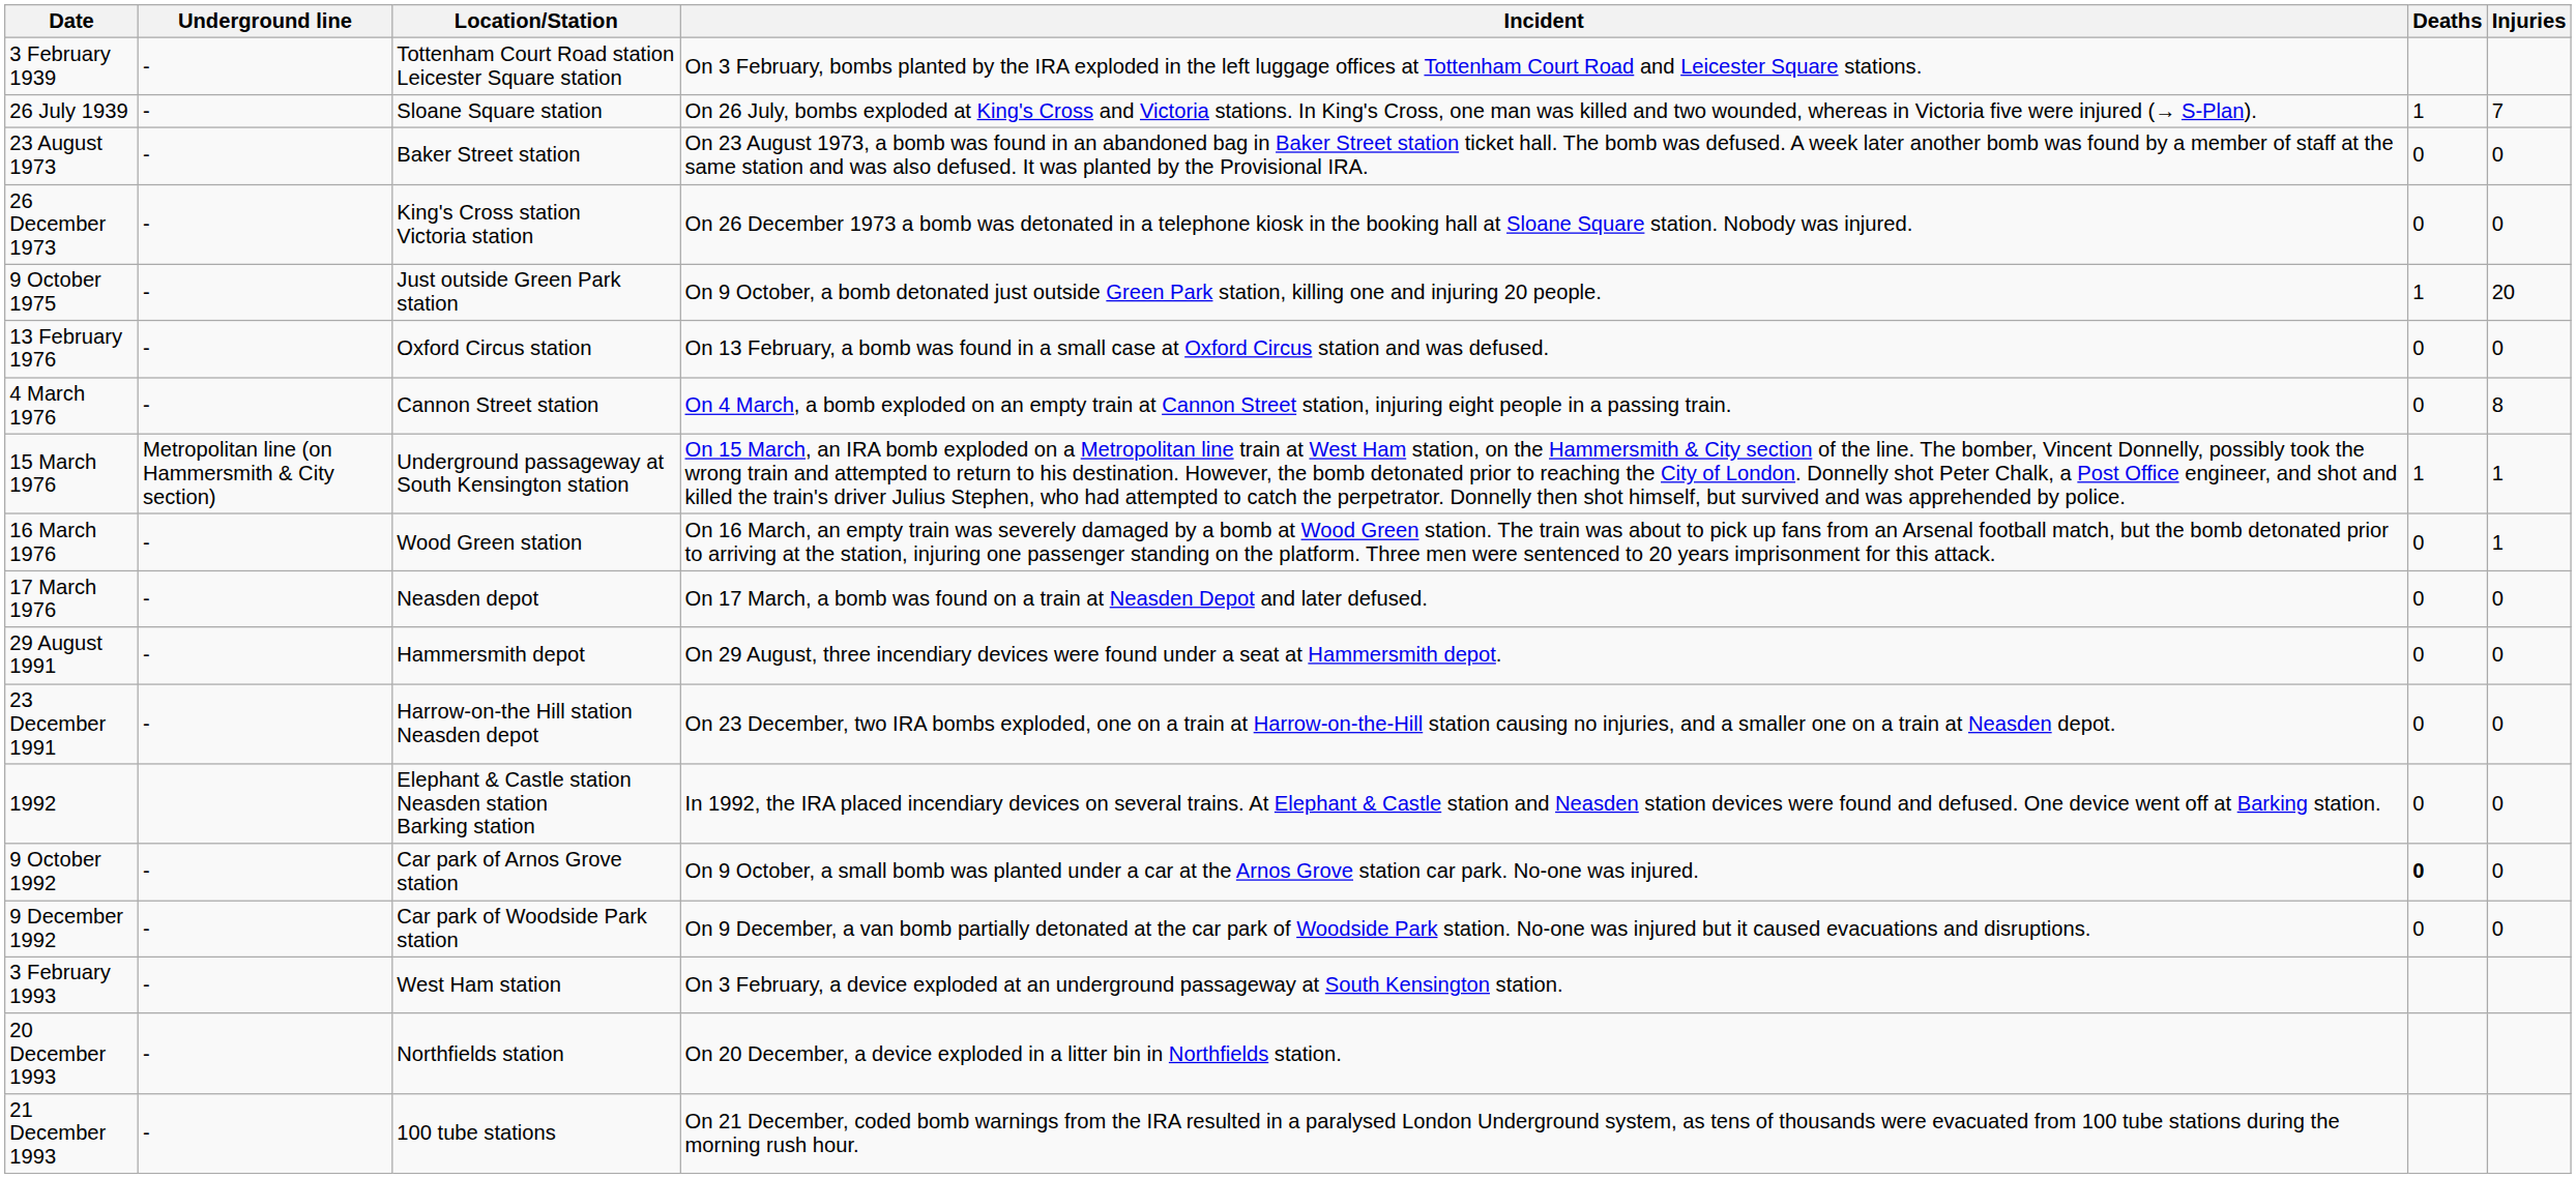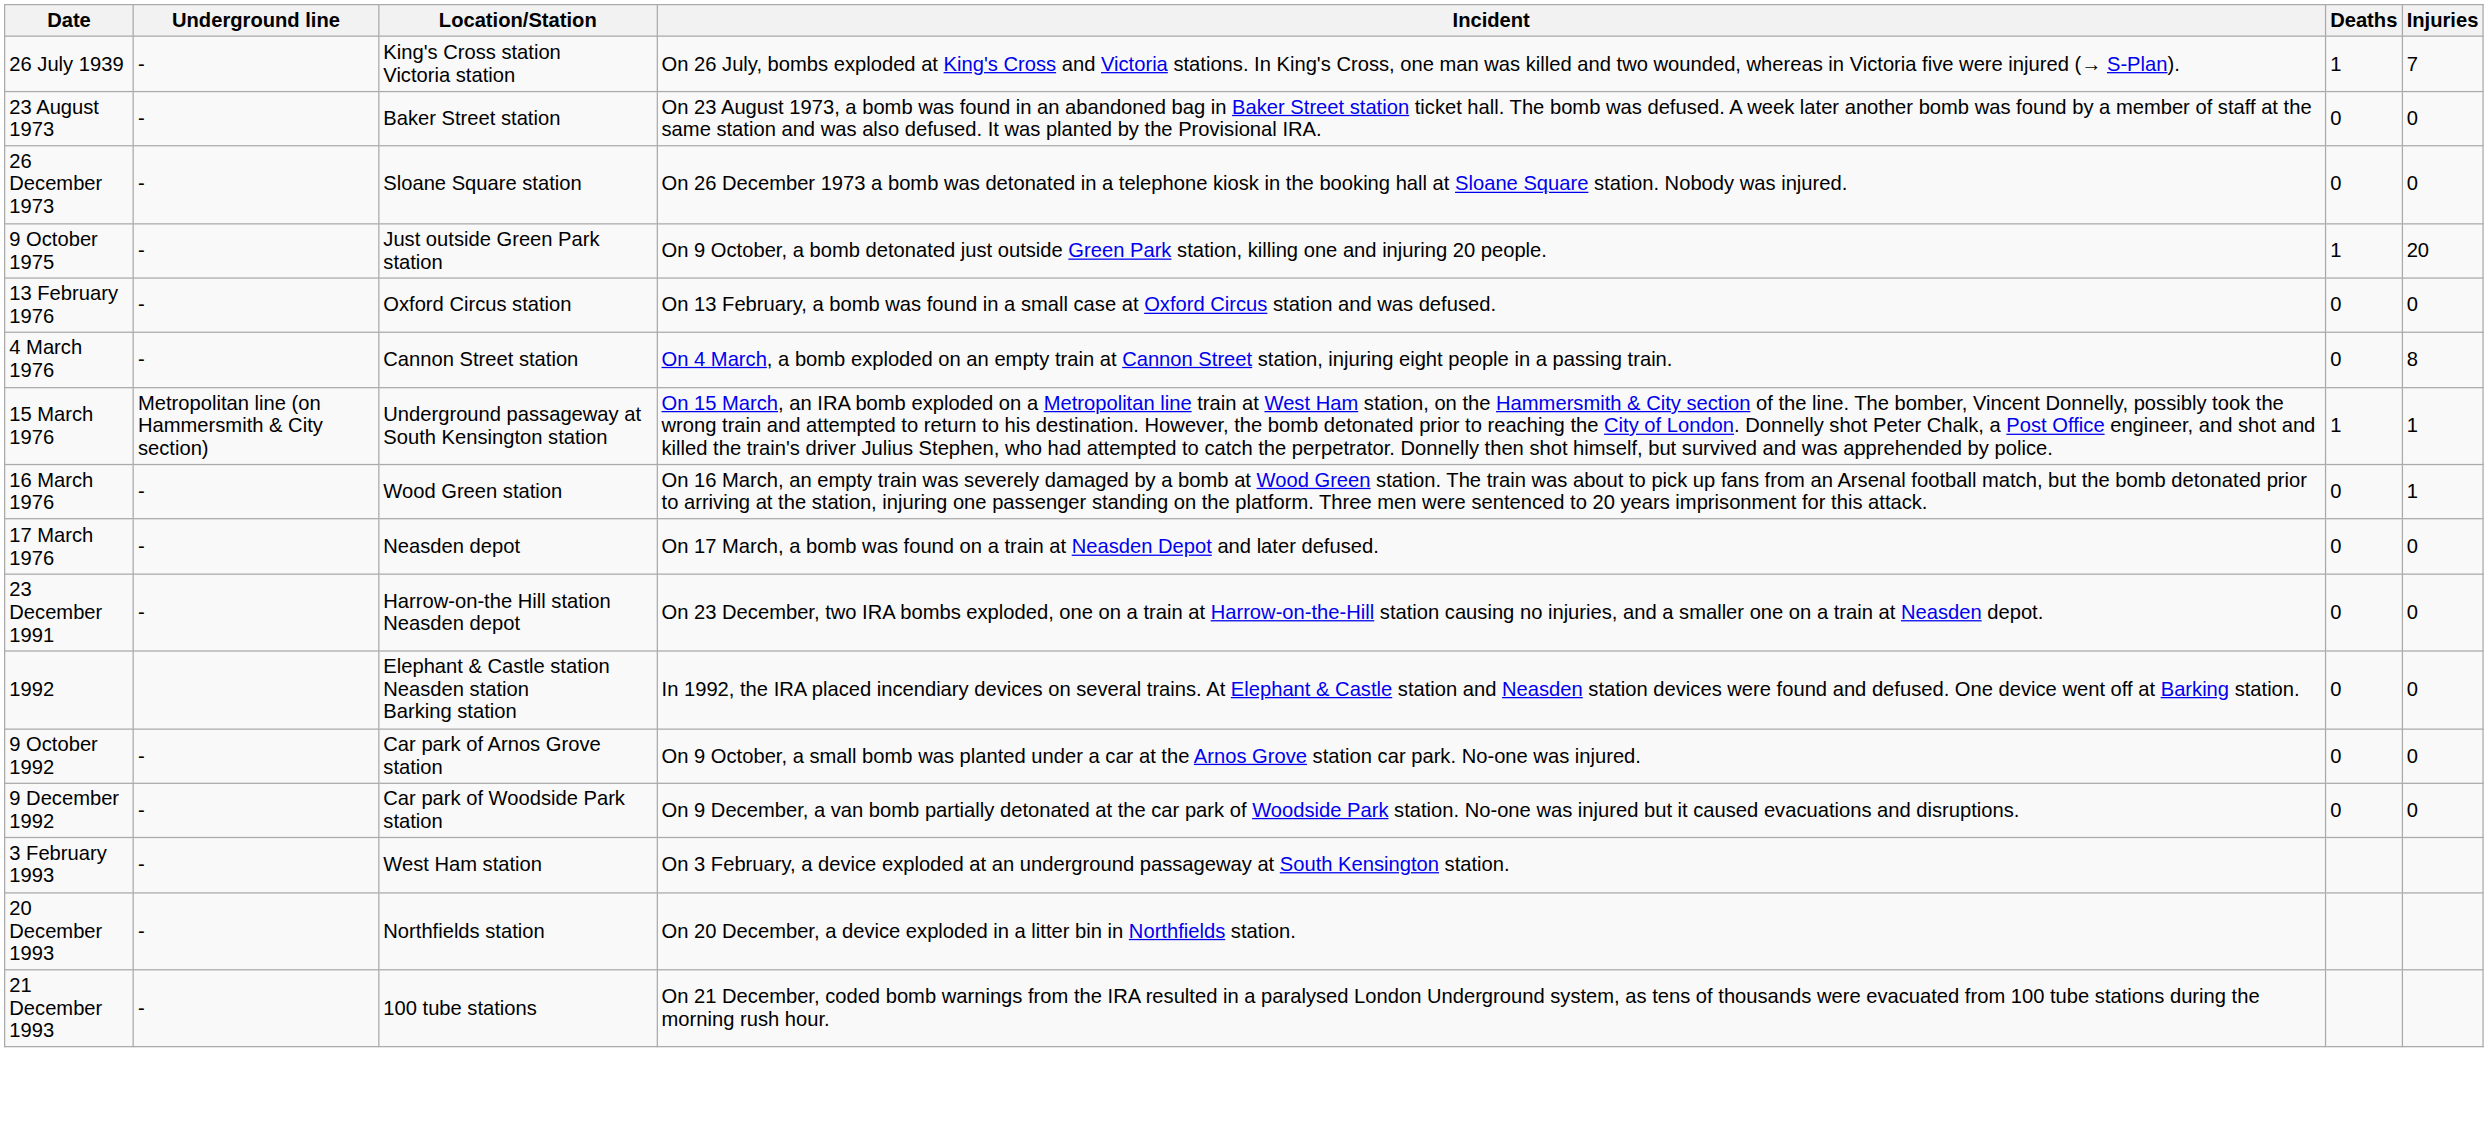 <table class="wikitable sortable">
 <tr>
 <th>Date</th>
 <th>Underground line</th>
 <th>Location/Station</th>
 <th>Incident</th>
 <th>Deaths</th>
 <th>Injuries</th>
 </tr>
 <tr>
-<td>3 February 1939</td>
-<td>-</td>
-<td>Tottenham Court Road station<br>Leicester Square station</td>
-<td>On 3 February, bombs planted by the IRA exploded in the left luggage offices at <a href='#'>Tottenham Court Road</a> and <a href='#'>Leicester Square</a> stations.</td>
-<td></td>
-<td></td>
-</tr>
-<tr>
 <td>26 July 1939</td>
 <td>-</td>
-<td>Sloane Square station</td>
+<td>King's Cross station<br>Victoria station</td>
 <td>On 26 July, bombs exploded at <a href='#'>King's Cross</a> and <a href='#'>Victoria</a> stations. In King's Cross, one man was killed and two wounded, whereas in Victoria five were injured (→ <a href='#'>S-Plan</a>).</td>
 <td>1</td>
 <td>7</td>
 </tr>
 <tr>
 <td>23 August 1973</td>
 <td>-</td>
 <td>Baker Street station</td>
 <td>On 23 August 1973, a bomb was found in an abandoned bag in <a href='#'>Baker Street station</a> ticket hall. The bomb was defused. A week later another bomb was found by a member of staff at the same station and was also defused. It was planted by the Provisional IRA.</td>
 <td>0</td>
 <td>0</td>
 </tr>
 <tr>
 <td>26 December 1973</td>
 <td>-</td>
-<td>King's Cross station<br>Victoria station</td>
+<td>Sloane Square station</td>
 <td>On 26 December 1973 a bomb was detonated in a telephone kiosk in the booking hall at <a href='#'>Sloane Square</a> station. Nobody was injured.</td>
 <td>0</td>
 <td>0</td>
 </tr>
 <tr>
 <td>9 October 1975</td>
 <td>-</td>
 <td>Just outside Green Park station</td>
 <td>On 9 October, a bomb detonated just outside <a href='#'>Green Park</a> station, killing one and injuring 20 people.</td>
 <td>1</td>
 <td>20</td>
 </tr>
 <tr>
 <td>13 February 1976</td>
 <td>-</td>
 <td>Oxford Circus station</td>
 <td>On 13 February, a  bomb was found in a small case at <a href='#'>Oxford Circus</a> station and was defused.</td>
 <td>0</td>
 <td>0</td>
 </tr>
 <tr>
 <td>4 March 1976</td>
 <td>-</td>
 <td>Cannon Street station</td>
 <td><a href='#'>On 4 March</a>, a  bomb exploded on an empty train at <a href='#'>Cannon Street</a> station, injuring eight people in a passing train.</td>
 <td>0</td>
 <td>8</td>
 </tr>
 <tr>
 <td>15 March 1976</td>
 <td>Metropolitan line (on Hammersmith & City section)</td>
 <td>Underground passageway at South Kensington station</td>
 <td><a href='#'>On 15 March</a>, an IRA bomb exploded on a <a href='#'>Metropolitan line</a> train at <a href='#'>West Ham</a> station, on the <a href='#'>Hammersmith & City section</a> of the line. The bomber, Vincent Donnelly, possibly took the wrong train and attempted to return to his destination. However, the bomb detonated prior to reaching the <a href='#'>City of London</a>. Donnelly shot Peter Chalk, a <a href='#'>Post Office</a> engineer, and shot and killed the train's driver Julius Stephen, who had attempted to catch the perpetrator. Donnelly then shot himself, but survived and was apprehended by police.</td>
 <td>1</td>
 <td>1</td>
 </tr>
 <tr>
 <td>16 March 1976</td>
 <td>-</td>
 <td>Wood Green station</td>
 <td>On 16 March, an empty train was severely damaged by a bomb at <a href='#'>Wood Green</a> station. The train was about to pick up fans from an Arsenal football match, but the bomb detonated prior to arriving at the station, injuring one passenger standing on the platform. Three men were sentenced to 20 years imprisonment for this attack.</td>
 <td>0</td>
 <td>1</td>
 </tr>
 <tr>
 <td>17 March 1976</td>
 <td>-</td>
 <td>Neasden depot</td>
 <td>On 17 March, a bomb was found on a train at <a href='#'>Neasden Depot</a> and later defused.</td>
 <td>0</td>
 <td>0</td>
 </tr>
 <tr>
-<td>29 August 1991</td>
-<td>-</td>
-<td>Hammersmith depot</td>
-<td>On 29 August, three incendiary devices were found under a seat at <a href='#'>Hammersmith depot</a>.</td>
-<td>0</td>
-<td>0</td>
-</tr>
-<tr>
 <td>23 December 1991</td>
 <td>-</td>
 <td>Harrow-on-the Hill station<br>Neasden depot</td>
 <td>On 23 December, two IRA bombs exploded, one on a train at <a href='#'>Harrow-on-the-Hill</a> station causing no injuries, and a smaller one on a train at <a href='#'>Neasden</a> depot.</td>
 <td>0</td>
 <td>0</td>
 </tr>
 <tr>
 <td>1992</td>
 <td></td>
 <td>Elephant & Castle station<br>Neasden station<br>Barking station</td>
 <td>In 1992, the IRA placed incendiary devices on several trains. At <a href='#'>Elephant & Castle</a> station and <a href='#'>Neasden</a> station devices were found and defused. One device went off at <a href='#'>Barking</a> station.</td>
 <td>0</td>
 <td>0</td>
 </tr>
 <tr>
 <td>9 October 1992</td>
 <td>-</td>
 <td>Car park of Arnos Grove station</td>
 <td>On 9 October, a small bomb was planted under a car at the <a href='#'>Arnos Grove</a> station car park. No-one was injured.</td>
-<td><strong>0</strong></td>
+<td>0</td>
 <td>0</td>
 </tr>
 <tr>
 <td>9 December 1992</td>
 <td>-</td>
 <td>Car park of Woodside Park station</td>
 <td>On 9 December, a van bomb partially detonated at the car park of <a href='#'>Woodside Park</a> station. No-one was injured but it caused evacuations and disruptions.</td>
 <td>0</td>
 <td>0</td>
 </tr>
 <tr>
 <td>3 February 1993</td>
 <td>-</td>
 <td>West Ham station</td>
 <td>On 3 February, a device exploded at an underground passageway at <a href='#'>South Kensington</a> station.</td>
 <td></td>
 <td></td>
 </tr>
 <tr>
 <td>20 December 1993</td>
 <td>-</td>
 <td>Northfields station</td>
 <td>On 20 December, a device exploded in a litter bin in <a href='#'>Northfields</a> station.</td>
 <td></td>
 <td></td>
 </tr>
 <tr>
 <td>21 December 1993</td>
 <td>-</td>
 <td>100 tube stations</td>
 <td>On 21 December, coded bomb warnings from the IRA resulted in a paralysed London Underground system, as tens of thousands were evacuated from 100 tube stations during the morning rush hour.</td>
 <td></td>
 <td></td>
 </tr>
 </table>
